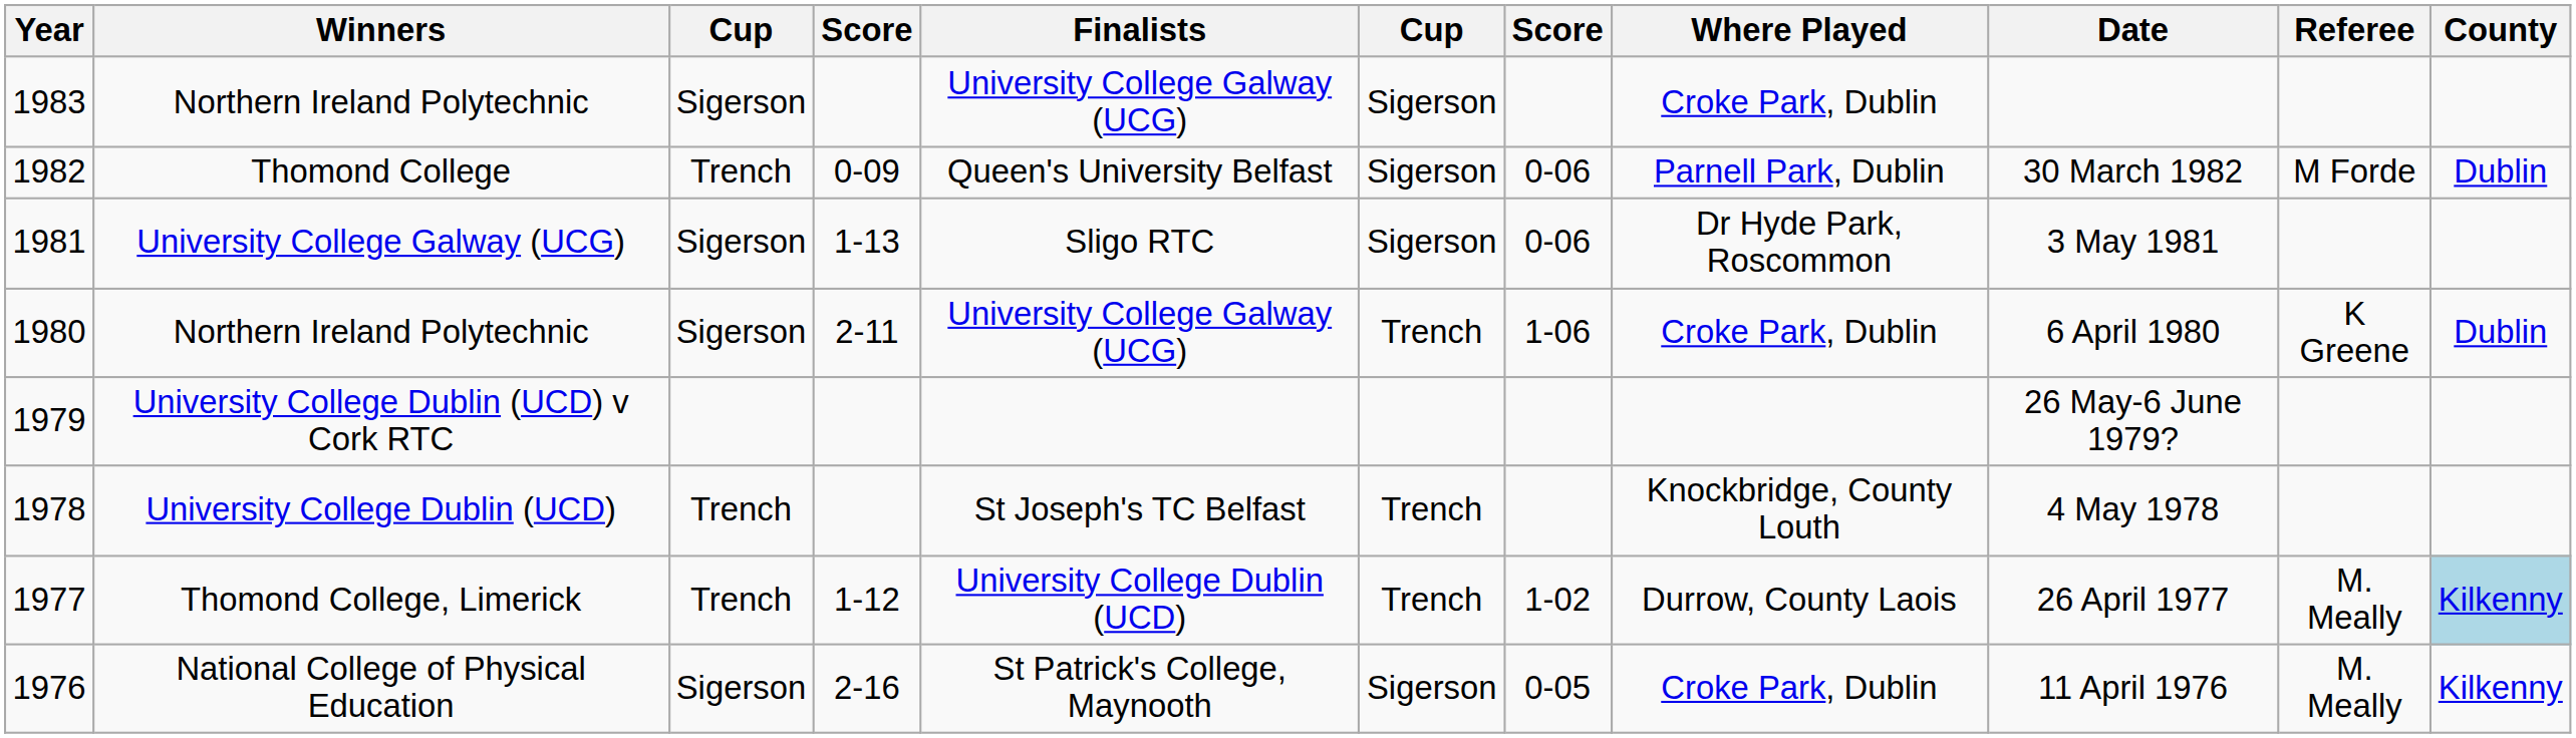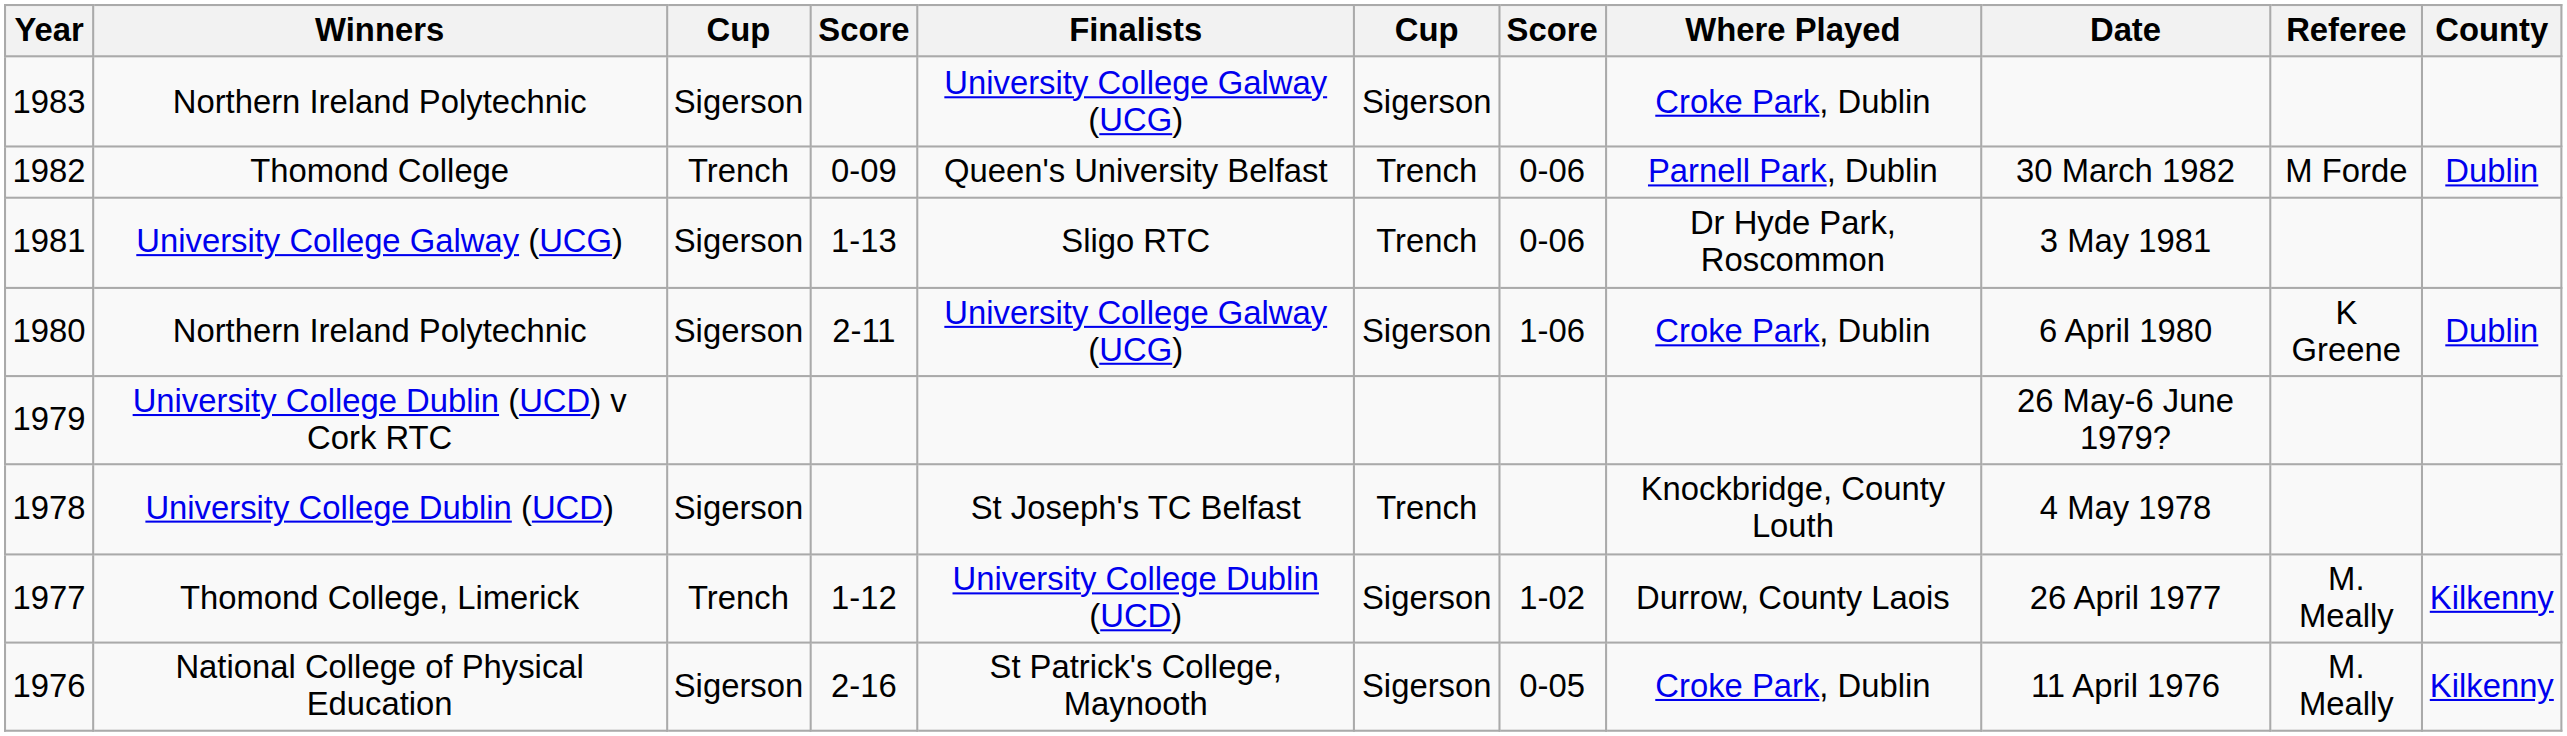 <table class="wikitable">
 <tr style="background:#efefef">
 <th>Year</th>
 <th>Winners</th>
 <th>Cup</th>
 <th>Score</th>
 <th>Finalists</th>
 <th>Cup</th>
 <th>Score</th>
 <th>Where Played</th>
 <th>Date</th>
 <th>Referee</th>
 <th>County</th>
 </tr>
 <tr align="center">
 <td>1983</td>
 <td>Northern Ireland Polytechnic</td>
 <td>Sigerson</td>
 <td></td>
 <td><a href='#'>University College Galway</a> (<a href='#'>UCG</a>)</td>
 <td>Sigerson</td>
 <td></td>
 <td><a href='#'>Croke Park</a>, Dublin</td>
 <td></td>
 <td></td>
 <td></td>
 </tr>
 <tr align="center">
 <td>1982</td>
 <td>Thomond College</td>
 <td>Trench</td>
 <td>0-09</td>
 <td>Queen's University Belfast</td>
-<td>Sigerson</td>
+<td>Trench</td>
 <td>0-06</td>
 <td><a href='#'>Parnell Park</a>, Dublin</td>
 <td>30 March 1982</td>
 <td>M Forde</td>
 <td><a href='#'>Dublin</a></td>
 </tr>
 <tr align="center">
 <td>1981</td>
 <td><a href='#'>University College Galway</a> (<a href='#'>UCG</a>)</td>
 <td>Sigerson</td>
 <td>1-13</td>
 <td>Sligo RTC</td>
-<td>Sigerson</td>
+<td>Trench</td>
 <td>0-06</td>
 <td>Dr Hyde Park, Roscommon</td>
 <td>3 May 1981</td>
 <td></td>
 <td></td>
 </tr>
 <tr align="center">
 <td>1980</td>
 <td>Northern Ireland Polytechnic</td>
 <td>Sigerson</td>
 <td>2-11</td>
 <td><a href='#'>University College Galway</a> (<a href='#'>UCG</a>)</td>
-<td>Trench</td>
+<td>Sigerson</td>
 <td>1-06</td>
 <td><a href='#'>Croke Park</a>, Dublin</td>
 <td>6 April 1980</td>
 <td>K Greene</td>
 <td><a href='#'>Dublin</a></td>
 </tr>
 <tr align="center">
 <td>1979</td>
 <td><a href='#'>University College Dublin</a> (<a href='#'>UCD</a>) v Cork RTC</td>
 <td></td>
 <td></td>
 <td></td>
 <td></td>
 <td></td>
 <td></td>
 <td>26 May-6 June 1979?</td>
 <td></td>
 <td></td>
 </tr>
 <tr align="center">
 <td>1978</td>
 <td><a href='#'>University College Dublin</a> (<a href='#'>UCD</a>)</td>
-<td>Trench</td>
+<td>Sigerson</td>
 <td></td>
 <td>St Joseph's TC Belfast</td>
 <td>Trench</td>
 <td></td>
 <td>Knockbridge, County Louth</td>
 <td>4 May 1978</td>
 <td></td>
 <td></td>
 </tr>
 <tr align="center">
 <td>1977</td>
 <td>Thomond College, Limerick</td>
 <td>Trench</td>
 <td>1-12</td>
 <td><a href='#'>University College Dublin</a> (<a href='#'>UCD</a>)</td>
-<td>Trench</td>
+<td>Sigerson</td>
 <td>1-02</td>
 <td>Durrow, County Laois</td>
 <td>26 April 1977</td>
 <td>M. Meally</td>
-<td style="background: lightblue;"><a href='#'>Kilkenny</a></td>
+<td><a href='#'>Kilkenny</a></td>
 </tr>
 <tr align="center">
 <td>1976</td>
 <td>National College of Physical Education</td>
 <td>Sigerson</td>
 <td>2-16</td>
 <td>St Patrick's College, Maynooth</td>
 <td>Sigerson</td>
 <td>0-05</td>
 <td><a href='#'>Croke Park</a>, Dublin</td>
 <td>11 April 1976</td>
 <td>M. Meally</td>
 <td><a href='#'>Kilkenny</a></td>
 </tr>
 </table>
